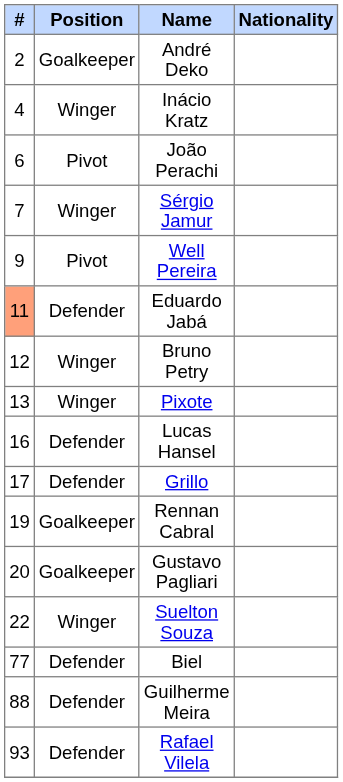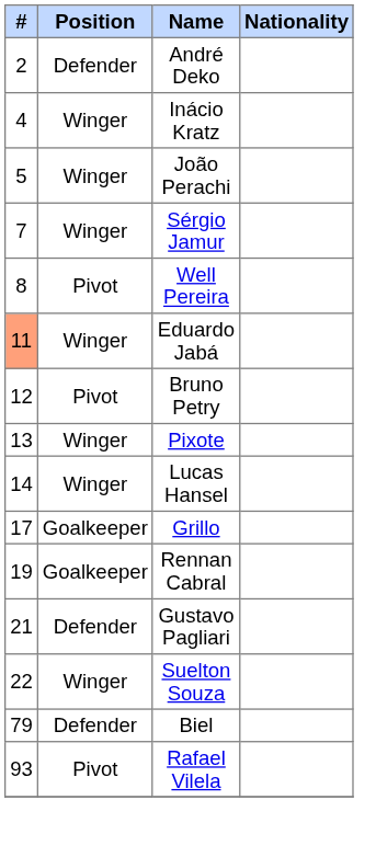 <table border=1 style="border-collapse:collapse; font-size:90%;" cellpadding=3 cellspacing=0 width=30%>
 <tr bgcolor=#C1D8FF>
 <th width=2%>#</th>
 <th width=5%>Position</th>
 <th width=10%>Name</th>
 <th width=5%>Nationality</th>
 </tr>
 <tr align=center>
 <td>2</td>
-<td>Goalkeeper</td>
+<td>Defender</td>
 <td>André Deko</td>
 <td></td>
 </tr>
 <tr align=center>
 <td>4</td>
 <td>Winger</td>
 <td>Inácio Kratz</td>
 <td></td>
 </tr>
 <tr align=center>
-<td>6</td>
-<td>Pivot</td>
+<td>5</td>
+<td>Winger</td>
 <td>João Perachi</td>
 <td></td>
 </tr>
 <tr align=center>
 <td>7</td>
 <td>Winger</td>
 <td><a href='#'>Sérgio Jamur</a></td>
 <td></td>
 </tr>
 <tr align=center>
-<td>9</td>
+<td>8</td>
 <td>Pivot</td>
 <td><a href='#'>Well Pereira</a></td>
 <td></td>
 </tr>
 <tr align=center>
 <td style="background: lightsalmon;">11</td>
-<td>Defender</td>
+<td>Winger</td>
 <td>Eduardo Jabá</td>
 <td></td>
 </tr>
 <tr align=center>
 <td>12</td>
-<td>Winger</td>
+<td>Pivot</td>
 <td>Bruno Petry</td>
 <td></td>
 </tr>
 <tr align=center>
 <td>13</td>
 <td>Winger</td>
 <td><a href='#'>Pixote</a></td>
 <td></td>
 </tr>
 <tr align=center>
-<td>16</td>
-<td>Defender</td>
+<td>14</td>
+<td>Winger</td>
 <td>Lucas Hansel</td>
 <td></td>
 </tr>
 <tr align=center>
 <td>17</td>
-<td>Defender</td>
+<td>Goalkeeper</td>
 <td><a href='#'>Grillo</a></td>
 <td></td>
 </tr>
 <tr align=center>
 <td>19</td>
 <td>Goalkeeper</td>
 <td>Rennan Cabral</td>
 <td></td>
 </tr>
 <tr align=center>
-<td>20</td>
-<td>Goalkeeper</td>
+<td>21</td>
+<td>Defender</td>
 <td>Gustavo Pagliari</td>
 <td></td>
 </tr>
 <tr align=center>
 <td>22</td>
 <td>Winger</td>
 <td><a href='#'>Suelton Souza</a></td>
 <td></td>
 </tr>
 <tr align=center>
-<td>77</td>
+<td>79</td>
 <td>Defender</td>
 <td>Biel</td>
 <td></td>
 </tr>
 <tr align=center>
-<td>88</td>
-<td>Defender</td>
-<td>Guilherme Meira</td>
-<td></td>
-</tr>
-<tr align=center>
 <td>93</td>
-<td>Defender</td>
+<td>Pivot</td>
 <td><a href='#'>Rafael Vilela</a></td>
 <td></td>
 </tr>
 <tr align=center>
 </tr>
 </table>
